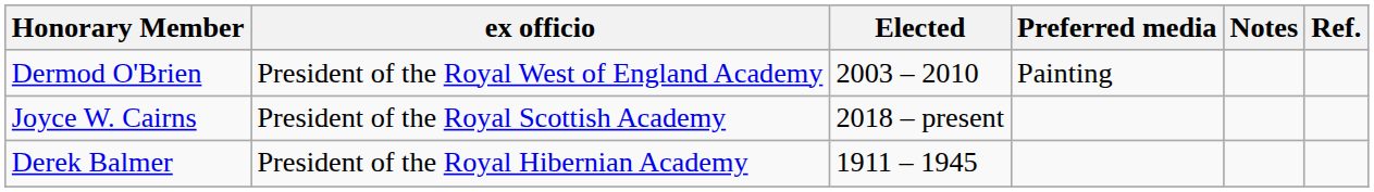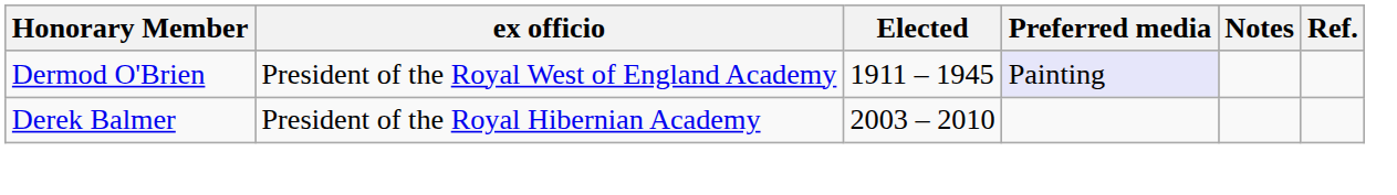 <table class="wikitable">
 <tr>
 <th>Honorary Member</th>
 <th>ex officio</th>
 <th>Elected</th>
 <th>Preferred media</th>
 <th>Notes</th>
 <th>Ref.</th>
 </tr>
 <tr>
 <td><a href='#'>Dermod O'Brien</a></td>
 <td>President of the <a href='#'>Royal West of England Academy</a></td>
-<td>2003 – 2010</td>
-<td>Painting</td>
-<td></td>
-<td></td>
-</tr>
-<tr>
-<td><a href='#'>Joyce W. Cairns</a></td>
-<td>President of the <a href='#'>Royal Scottish Academy</a></td>
-<td>2018 – present</td>
-<td></td>
+<td>1911 – 1945</td>
+<td style="background: lavender;">Painting</td>
 <td></td>
 <td></td>
 </tr>
 <tr>
 <td><a href='#'>Derek Balmer</a></td>
 <td>President of the <a href='#'>Royal Hibernian Academy</a></td>
-<td>1911 – 1945</td>
+<td>2003 – 2010</td>
 <td></td>
 <td></td>
 <td></td>
 </tr>
 </table>
